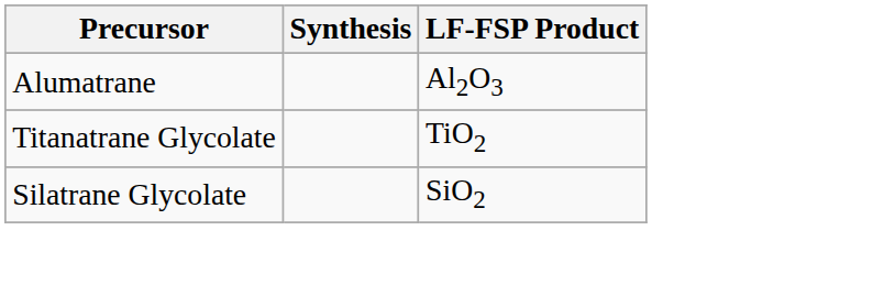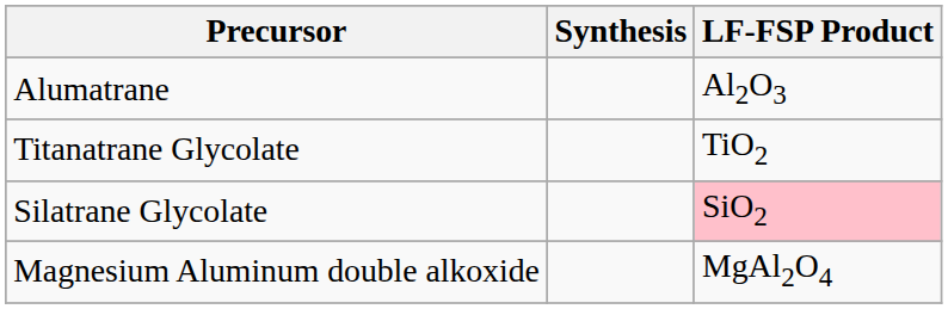 <table class="wikitable">
 <tr>
 <th>Precursor</th>
 <th>Synthesis</th>
 <th>LF-FSP Product</th>
 </tr>
 <tr>
 <td>Alumatrane</td>
 <td></td>
 <td>Al<sub>2</sub>O<sub>3</sub></td>
 </tr>
 <tr>
 <td>Titanatrane Glycolate</td>
 <td></td>
 <td>TiO<sub>2</sub></td>
 </tr>
 <tr>
 <td>Silatrane Glycolate</td>
 <td></td>
-<td>SiO<sub>2</sub></td>
+<td style="background: pink;">SiO<sub>2</sub></td>
+</tr>
+<tr>
+<td>Magnesium Aluminum double alkoxide</td>
+<td></td>
+<td>MgAl<sub>2</sub>O<sub>4</sub></td>
 </tr>
 </table>
